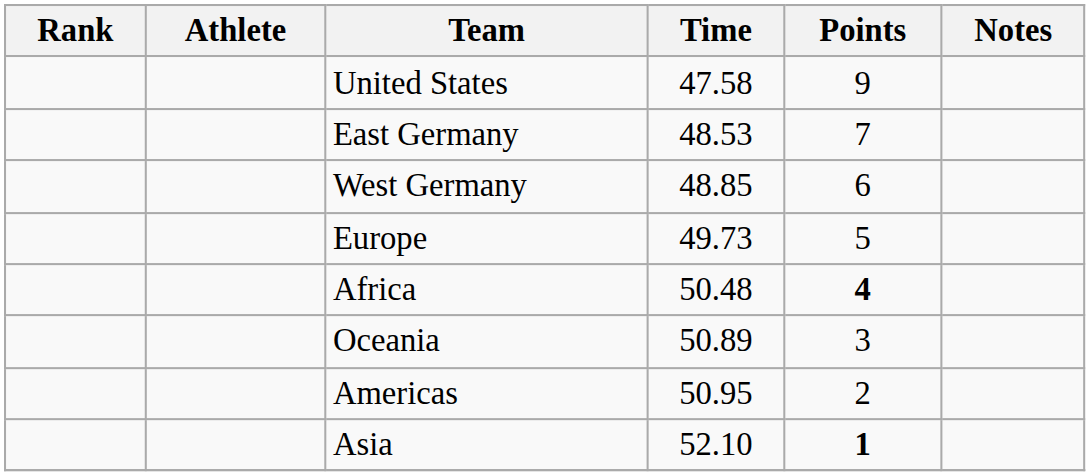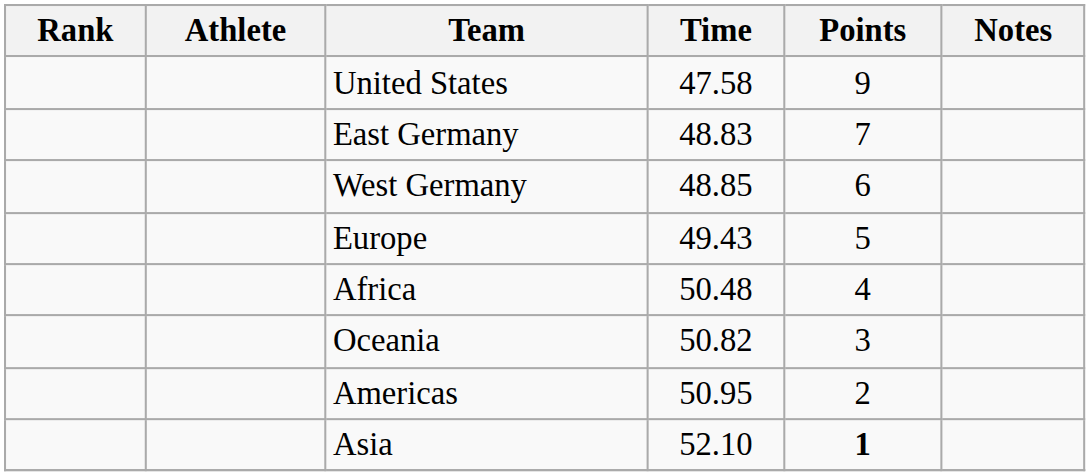 <table class="wikitable sortable" style="text-align:center" width="60%">
 <tr>
 <th>Rank</th>
 <th>Athlete</th>
 <th>Team</th>
 <th>Time</th>
 <th>Points</th>
 <th>Notes</th>
 </tr>
 <tr>
 <td></td>
 <td align="left"></td>
 <td align=left>United States</td>
 <td>47.58</td>
 <td>9</td>
 <td></td>
 </tr>
 <tr>
 <td></td>
 <td align="left"></td>
 <td align=left>East Germany</td>
-<td>48.53</td>
+<td>48.83</td>
 <td>7</td>
 <td></td>
 </tr>
 <tr>
 <td></td>
 <td align="left"></td>
 <td align=left>West Germany</td>
 <td>48.85</td>
 <td>6</td>
 <td></td>
 </tr>
 <tr>
 <td></td>
 <td align="left"></td>
 <td align=left>Europe</td>
-<td>49.73</td>
+<td>49.43</td>
 <td>5</td>
 <td></td>
 </tr>
 <tr>
 <td></td>
 <td align="left"></td>
 <td align=left>Africa</td>
 <td>50.48</td>
-<td><strong>4</strong></td>
+<td>4</td>
 <td></td>
 </tr>
 <tr>
 <td></td>
 <td align="left"></td>
 <td align=left>Oceania</td>
-<td>50.89</td>
+<td>50.82</td>
 <td>3</td>
 <td></td>
 </tr>
 <tr>
 <td></td>
 <td align="left"></td>
 <td align=left>Americas</td>
 <td>50.95</td>
 <td>2</td>
 <td></td>
 </tr>
 <tr>
 <td></td>
 <td align="left"></td>
 <td align=left>Asia</td>
 <td>52.10</td>
 <td><strong>1</strong></td>
 <td></td>
 </tr>
 <tr>
 </tr>
 </table>
